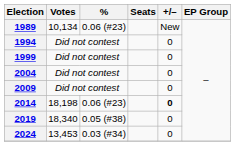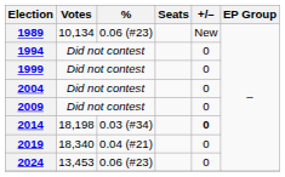 <table class="wikitable" style="text-align:center;">
 <tr>
 <th>Election</th>
 <th>Votes</th>
 <th>%</th>
 <th>Seats</th>
 <th>+/–</th>
 <th>EP Group</th>
 </tr>
 <tr>
 <th><a href='#'>1989</a></th>
 <td>10,134</td>
 <td>0.06 (#23)</td>
 <td></td>
 <td>New</td>
 <td rowspan=8>–</td>
 </tr>
 <tr>
 <th><a href='#'>1994</a></th>
 <td colspan=2><em>Did not contest</em></td>
 <td></td>
 <td> 0</td>
 </tr>
 <tr>
 <th><a href='#'>1999</a></th>
 <td colspan=2><em>Did not contest</em></td>
 <td></td>
 <td> 0</td>
 </tr>
 <tr>
 <th><a href='#'>2004</a></th>
 <td colspan=2><em>Did not contest</em></td>
 <td></td>
 <td> 0</td>
 </tr>
 <tr>
 <th><a href='#'>2009</a></th>
 <td colspan=2><em>Did not contest</em></td>
 <td></td>
 <td> 0</td>
 </tr>
 <tr>
 <th><a href='#'>2014</a></th>
 <td>18,198</td>
-<td>0.06 (#23)</td>
+<td>0.03 (#34)</td>
 <td></td>
 <td><strong> 0</strong></td>
 </tr>
 <tr>
 <th><a href='#'>2019</a></th>
 <td>18,340</td>
-<td>0.05 (#38)</td>
+<td>0.04 (#21)</td>
 <td></td>
 <td> 0</td>
 </tr>
 <tr>
 <th><a href='#'>2024</a></th>
 <td>13,453</td>
-<td>0.03 (#34)</td>
+<td>0.06 (#23)</td>
 <td></td>
 <td> 0</td>
 </tr>
 <tr>
 </tr>
 </table>
